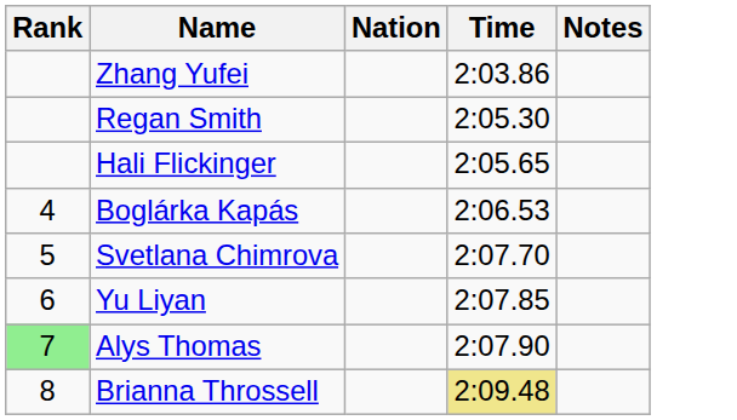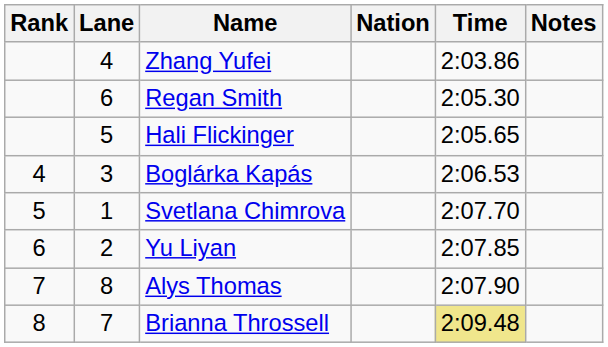 <table class="wikitable sortable" style="text-align:center">
 <tr>
 <th>Rank</th>
+<th>Lane</th>
 <th>Name</th>
 <th>Nation</th>
 <th>Time</th>
 <th>Notes</th>
 </tr>
 <tr>
 <td></td>
+<td>4</td>
 <td align=left><a href='#'>Zhang Yufei</a></td>
 <td align=left></td>
 <td>2:03.86</td>
 <td></td>
 </tr>
 <tr>
 <td></td>
+<td>6</td>
 <td align=left><a href='#'>Regan Smith</a></td>
 <td align=left></td>
 <td>2:05.30</td>
 <td></td>
 </tr>
 <tr>
 <td></td>
+<td>5</td>
 <td align=left><a href='#'>Hali Flickinger</a></td>
 <td align=left></td>
 <td>2:05.65</td>
 <td></td>
 </tr>
 <tr>
 <td>4</td>
+<td>3</td>
 <td align=left><a href='#'>Boglárka Kapás</a></td>
 <td align=left></td>
 <td>2:06.53</td>
 <td></td>
 </tr>
 <tr>
 <td>5</td>
+<td>1</td>
 <td align=left><a href='#'>Svetlana Chimrova</a></td>
 <td align=left></td>
 <td>2:07.70</td>
 <td></td>
 </tr>
 <tr>
 <td>6</td>
+<td>2</td>
 <td align=left><a href='#'>Yu Liyan</a></td>
 <td align=left></td>
 <td>2:07.85</td>
 <td></td>
 </tr>
 <tr>
-<td style="background: lightgreen;">7</td>
+<td>7</td>
+<td>8</td>
 <td align=left><a href='#'>Alys Thomas</a></td>
 <td align=left></td>
 <td>2:07.90</td>
 <td></td>
 </tr>
 <tr>
 <td>8</td>
+<td>7</td>
 <td align=left><a href='#'>Brianna Throssell</a></td>
 <td align=left></td>
 <td style="background: khaki;">2:09.48</td>
 <td></td>
 </tr>
 </table>
